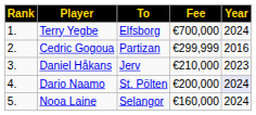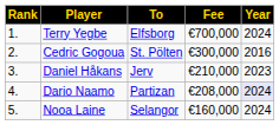 <table border="0" class="wikitable">
 <tr>
 <th ! style="color:gold; background:black;">Rank</th>
 <th ! style="color:gold; background:black;">Player</th>
 <th ! style="color:gold; background:black;">To</th>
 <th ! style="color:gold; background:black;">Fee</th>
 <th ! style="color:gold; background:black;">Year</th>
 </tr>
 <tr>
 <td>1.</td>
 <td> <a href='#'>Terry Yegbe</a></td>
 <td> <a href='#'>Elfsborg</a></td>
 <td>€700,000</td>
 <td>2024</td>
 </tr>
 <tr>
 <td>2.</td>
 <td> <a href='#'>Cedric Gogoua</a></td>
-<td> <a href='#'>Partizan</a></td>
-<td>€299,999</td>
+<td> <a href='#'>St. Pölten</a></td>
+<td>€300,000</td>
 <td>2016</td>
 </tr>
 <tr>
 <td>3.</td>
 <td> <a href='#'>Daniel Håkans</a></td>
 <td> <a href='#'>Jerv</a></td>
 <td>€210,000</td>
 <td>2023</td>
 </tr>
 <tr>
 <td>4.</td>
 <td> <a href='#'>Dario Naamo</a></td>
-<td> <a href='#'>St. Pölten</a></td>
-<td>€200,000</td>
+<td> <a href='#'>Partizan</a></td>
+<td>€208,000</td>
 <td style="background: lavender;">2024</td>
 </tr>
 <tr>
 <td>5.</td>
 <td> <a href='#'>Nooa Laine</a></td>
 <td> <a href='#'>Selangor</a></td>
 <td>€160,000</td>
 <td>2024</td>
 </tr>
 </table>
